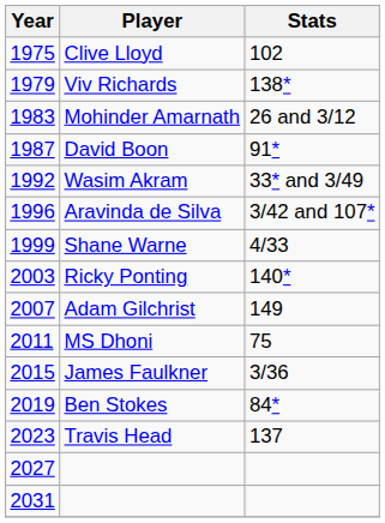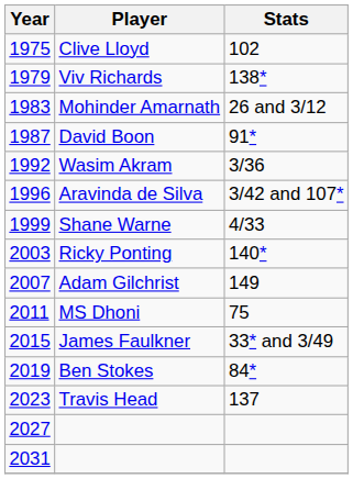 <table class="wikitable" style="text-align:left">
 <tr>
 <th>Year</th>
 <th>Player</th>
 <th>Stats</th>
 </tr>
 <tr>
 <td><a href='#'>1975</a></td>
 <td> <a href='#'>Clive Lloyd</a></td>
 <td>102</td>
 </tr>
 <tr>
 <td><a href='#'>1979</a></td>
 <td> <a href='#'>Viv Richards</a></td>
 <td>138<a href='#'>*</a></td>
 </tr>
 <tr>
 <td><a href='#'>1983</a></td>
 <td> <a href='#'>Mohinder Amarnath</a></td>
 <td>26 and 3/12</td>
 </tr>
 <tr>
 <td><a href='#'>1987</a></td>
 <td> <a href='#'>David Boon</a></td>
 <td>91<a href='#'>*</a></td>
 </tr>
 <tr>
 <td><a href='#'>1992</a></td>
 <td> <a href='#'>Wasim Akram</a></td>
-<td>33<a href='#'>*</a> and 3/49</td>
+<td>3/36</td>
 </tr>
 <tr>
 <td><a href='#'>1996</a></td>
 <td> <a href='#'>Aravinda de Silva</a></td>
 <td>3/42 and 107<a href='#'>*</a></td>
 </tr>
 <tr>
 <td><a href='#'>1999</a></td>
 <td> <a href='#'>Shane Warne</a></td>
 <td>4/33</td>
 </tr>
 <tr>
 <td><a href='#'>2003</a></td>
 <td> <a href='#'>Ricky Ponting</a></td>
 <td>140<a href='#'>*</a></td>
 </tr>
 <tr>
 <td><a href='#'>2007</a></td>
 <td> <a href='#'>Adam Gilchrist</a></td>
 <td>149</td>
 </tr>
 <tr>
 <td><a href='#'>2011</a></td>
 <td> <a href='#'>MS Dhoni</a></td>
 <td>75</td>
 </tr>
 <tr>
 <td><a href='#'>2015</a></td>
 <td> <a href='#'>James Faulkner</a></td>
-<td>3/36</td>
+<td>33<a href='#'>*</a> and 3/49</td>
 </tr>
 <tr>
 <td><a href='#'>2019</a></td>
 <td> <a href='#'>Ben Stokes</a></td>
 <td>84<a href='#'>*</a></td>
 </tr>
 <tr>
 <td><a href='#'>2023</a></td>
 <td> <a href='#'>Travis Head</a></td>
 <td>137</td>
 </tr>
 <tr>
 <td><a href='#'>2027</a></td>
 <td></td>
 <td></td>
 </tr>
 <tr>
 <td><a href='#'>2031</a></td>
 <td></td>
 <td></td>
 </tr>
 <tr>
 </tr>
 </table>
